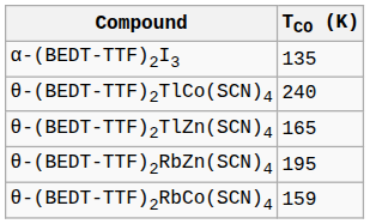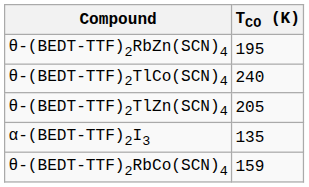 <table class="wikitable sortable">
 <tr>
 <th>Compound</th>
 <th>T<sub>CO</sub> (K)</th>
 </tr>
 <tr>
-<td>α-(BEDT-TTF)<sub>2</sub>I<sub>3</sub></td>
-<td>135</td>
+<td>θ-(BEDT-TTF)<sub>2</sub>RbZn(SCN)<sub>4</sub></td>
+<td>195</td>
 </tr>
 <tr>
 <td>θ-(BEDT-TTF)<sub>2</sub>TlCo(SCN)<sub>4</sub></td>
 <td>240</td>
 </tr>
 <tr>
 <td>θ-(BEDT-TTF)<sub>2</sub>TlZn(SCN)<sub>4</sub></td>
-<td>165</td>
+<td>205</td>
 </tr>
 <tr>
-<td>θ-(BEDT-TTF)<sub>2</sub>RbZn(SCN)<sub>4</sub></td>
-<td>195</td>
+<td>α-(BEDT-TTF)<sub>2</sub>I<sub>3</sub></td>
+<td>135</td>
 </tr>
 <tr>
 <td>θ-(BEDT-TTF)<sub>2</sub>RbCo(SCN)<sub>4</sub></td>
 <td>159</td>
 </tr>
 </table>
